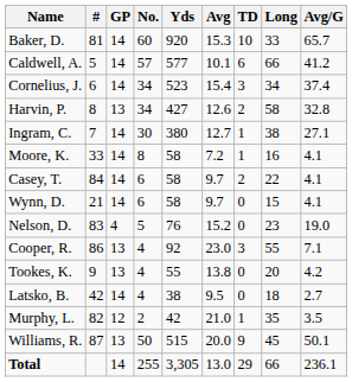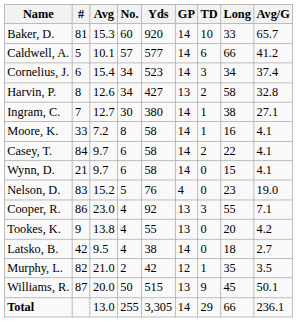 <table class="wikitable" style="white-space:nowrap;">
 <tr>
 <th>Name</th>
 <th>#</th>
-<th>GP</th>
+<th>Avg</th>
 <th>No.</th>
 <th>Yds</th>
-<th>Avg</th>
+<th>GP</th>
 <th>TD</th>
 <th>Long</th>
 <th>Avg/G</th>
 </tr>
 <tr>
 <td>Baker, D.</td>
 <td>81</td>
-<td>14</td>
+<td>15.3</td>
 <td>60</td>
 <td>920</td>
-<td>15.3</td>
+<td>14</td>
 <td>10</td>
 <td>33</td>
 <td>65.7</td>
 </tr>
 <tr>
 <td>Caldwell, A.</td>
 <td>5</td>
-<td>14</td>
+<td>10.1</td>
 <td>57</td>
 <td>577</td>
-<td>10.1</td>
+<td>14</td>
 <td>6</td>
 <td>66</td>
 <td>41.2</td>
 </tr>
 <tr>
 <td>Cornelius, J.</td>
 <td>6</td>
-<td>14</td>
+<td>15.4</td>
 <td>34</td>
 <td>523</td>
-<td>15.4</td>
+<td>14</td>
 <td>3</td>
 <td>34</td>
 <td>37.4</td>
 </tr>
 <tr>
 <td>Harvin, P.</td>
 <td>8</td>
-<td>13</td>
+<td>12.6</td>
 <td>34</td>
 <td>427</td>
-<td>12.6</td>
+<td>13</td>
 <td>2</td>
 <td>58</td>
 <td>32.8</td>
 </tr>
 <tr>
 <td>Ingram, C.</td>
 <td>7</td>
-<td>14</td>
+<td>12.7</td>
 <td>30</td>
 <td>380</td>
-<td>12.7</td>
+<td>14</td>
 <td>1</td>
 <td>38</td>
 <td>27.1</td>
 </tr>
 <tr>
 <td>Moore, K.</td>
 <td>33</td>
-<td>14</td>
+<td>7.2</td>
 <td>8</td>
 <td>58</td>
-<td>7.2</td>
+<td>14</td>
 <td>1</td>
 <td>16</td>
 <td>4.1</td>
 </tr>
 <tr>
 <td>Casey, T.</td>
 <td>84</td>
-<td>14</td>
+<td>9.7</td>
 <td>6</td>
 <td>58</td>
-<td>9.7</td>
+<td>14</td>
 <td>2</td>
 <td>22</td>
 <td>4.1</td>
 </tr>
 <tr>
 <td>Wynn, D.</td>
 <td>21</td>
-<td>14</td>
+<td>9.7</td>
 <td>6</td>
 <td>58</td>
-<td>9.7</td>
+<td>14</td>
 <td>0</td>
 <td>15</td>
 <td>4.1</td>
 </tr>
 <tr>
 <td>Nelson, D.</td>
 <td>83</td>
-<td>4</td>
+<td>15.2</td>
 <td>5</td>
 <td>76</td>
-<td>15.2</td>
+<td>4</td>
 <td>0</td>
 <td>23</td>
 <td>19.0</td>
 </tr>
 <tr>
 <td>Cooper, R.</td>
 <td>86</td>
-<td>13</td>
+<td>23.0</td>
 <td>4</td>
 <td>92</td>
-<td>23.0</td>
+<td>13</td>
 <td>3</td>
 <td>55</td>
 <td>7.1</td>
 </tr>
 <tr>
 <td>Tookes, K.</td>
 <td>9</td>
-<td>13</td>
+<td>13.8</td>
 <td>4</td>
 <td>55</td>
-<td>13.8</td>
+<td>13</td>
 <td>0</td>
 <td>20</td>
 <td>4.2</td>
 </tr>
 <tr>
 <td>Latsko, B.</td>
 <td>42</td>
-<td>14</td>
+<td>9.5</td>
 <td>4</td>
 <td>38</td>
-<td>9.5</td>
+<td>14</td>
 <td>0</td>
 <td>18</td>
 <td>2.7</td>
 </tr>
 <tr>
 <td>Murphy, L.</td>
 <td>82</td>
-<td>12</td>
+<td>21.0</td>
 <td>2</td>
 <td>42</td>
-<td>21.0</td>
+<td>12</td>
 <td>1</td>
 <td>35</td>
 <td>3.5</td>
 </tr>
 <tr>
 <td>Williams, R.</td>
 <td>87</td>
-<td>13</td>
+<td>20.0</td>
 <td>50</td>
 <td>515</td>
-<td>20.0</td>
+<td>13</td>
 <td>9</td>
 <td>45</td>
 <td>50.1</td>
 </tr>
 <tr>
 <td><strong>Total</strong></td>
 <td></td>
-<td>14</td>
+<td>13.0</td>
 <td>255</td>
 <td>3,305</td>
-<td>13.0</td>
+<td>14</td>
 <td>29</td>
 <td>66</td>
 <td>236.1</td>
 </tr>
 </table>
